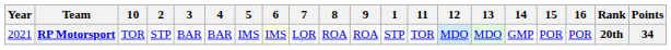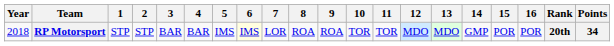 <table class="wikitable" style="text-align:center; font-size:85%">
 <tr>
 <th>Year</th>
 <th>Team</th>
-<th>10</th>
+<th>1</th>
 <th>2</th>
 <th>3</th>
 <th>4</th>
 <th>5</th>
 <th>6</th>
 <th>7</th>
 <th>8</th>
 <th>9</th>
-<th>1</th>
+<th>10</th>
 <th>11</th>
 <th>12</th>
 <th>13</th>
 <th>14</th>
 <th>15</th>
 <th>16</th>
 <th>Rank</th>
 <th>Points</th>
 </tr>
 <tr>
-<td><a href='#'>2021</a></td>
+<td><a href='#'>2018</a></td>
 <th nowrap><a href='#'>RP Motorsport</a></th>
-<td><a href='#'>TOR</a></td>
+<td><a href='#'>STP</a></td>
 <td><a href='#'>STP</a></td>
 <td><a href='#'>BAR</a></td>
 <td><a href='#'>BAR</a></td>
 <td><a href='#'>IMS</a></td>
 <td style="background: lightyellow;"><a href='#'>IMS</a></td>
 <td><a href='#'>LOR</a></td>
 <td><a href='#'>ROA</a></td>
 <td><a href='#'>ROA</a></td>
-<td><a href='#'>STP</a></td>
+<td><a href='#'>TOR</a></td>
 <td><a href='#'>TOR</a></td>
 <td style="background:#CFEAFF;"><a href='#'>MDO</a><br></td>
 <td style="background:#DFFFDF;"><a href='#'>MDO</a><br></td>
 <td><a href='#'>GMP</a></td>
 <td><a href='#'>POR</a></td>
 <td><a href='#'>POR</a></td>
 <th>20th</th>
 <th>34</th>
 </tr>
 </table>
